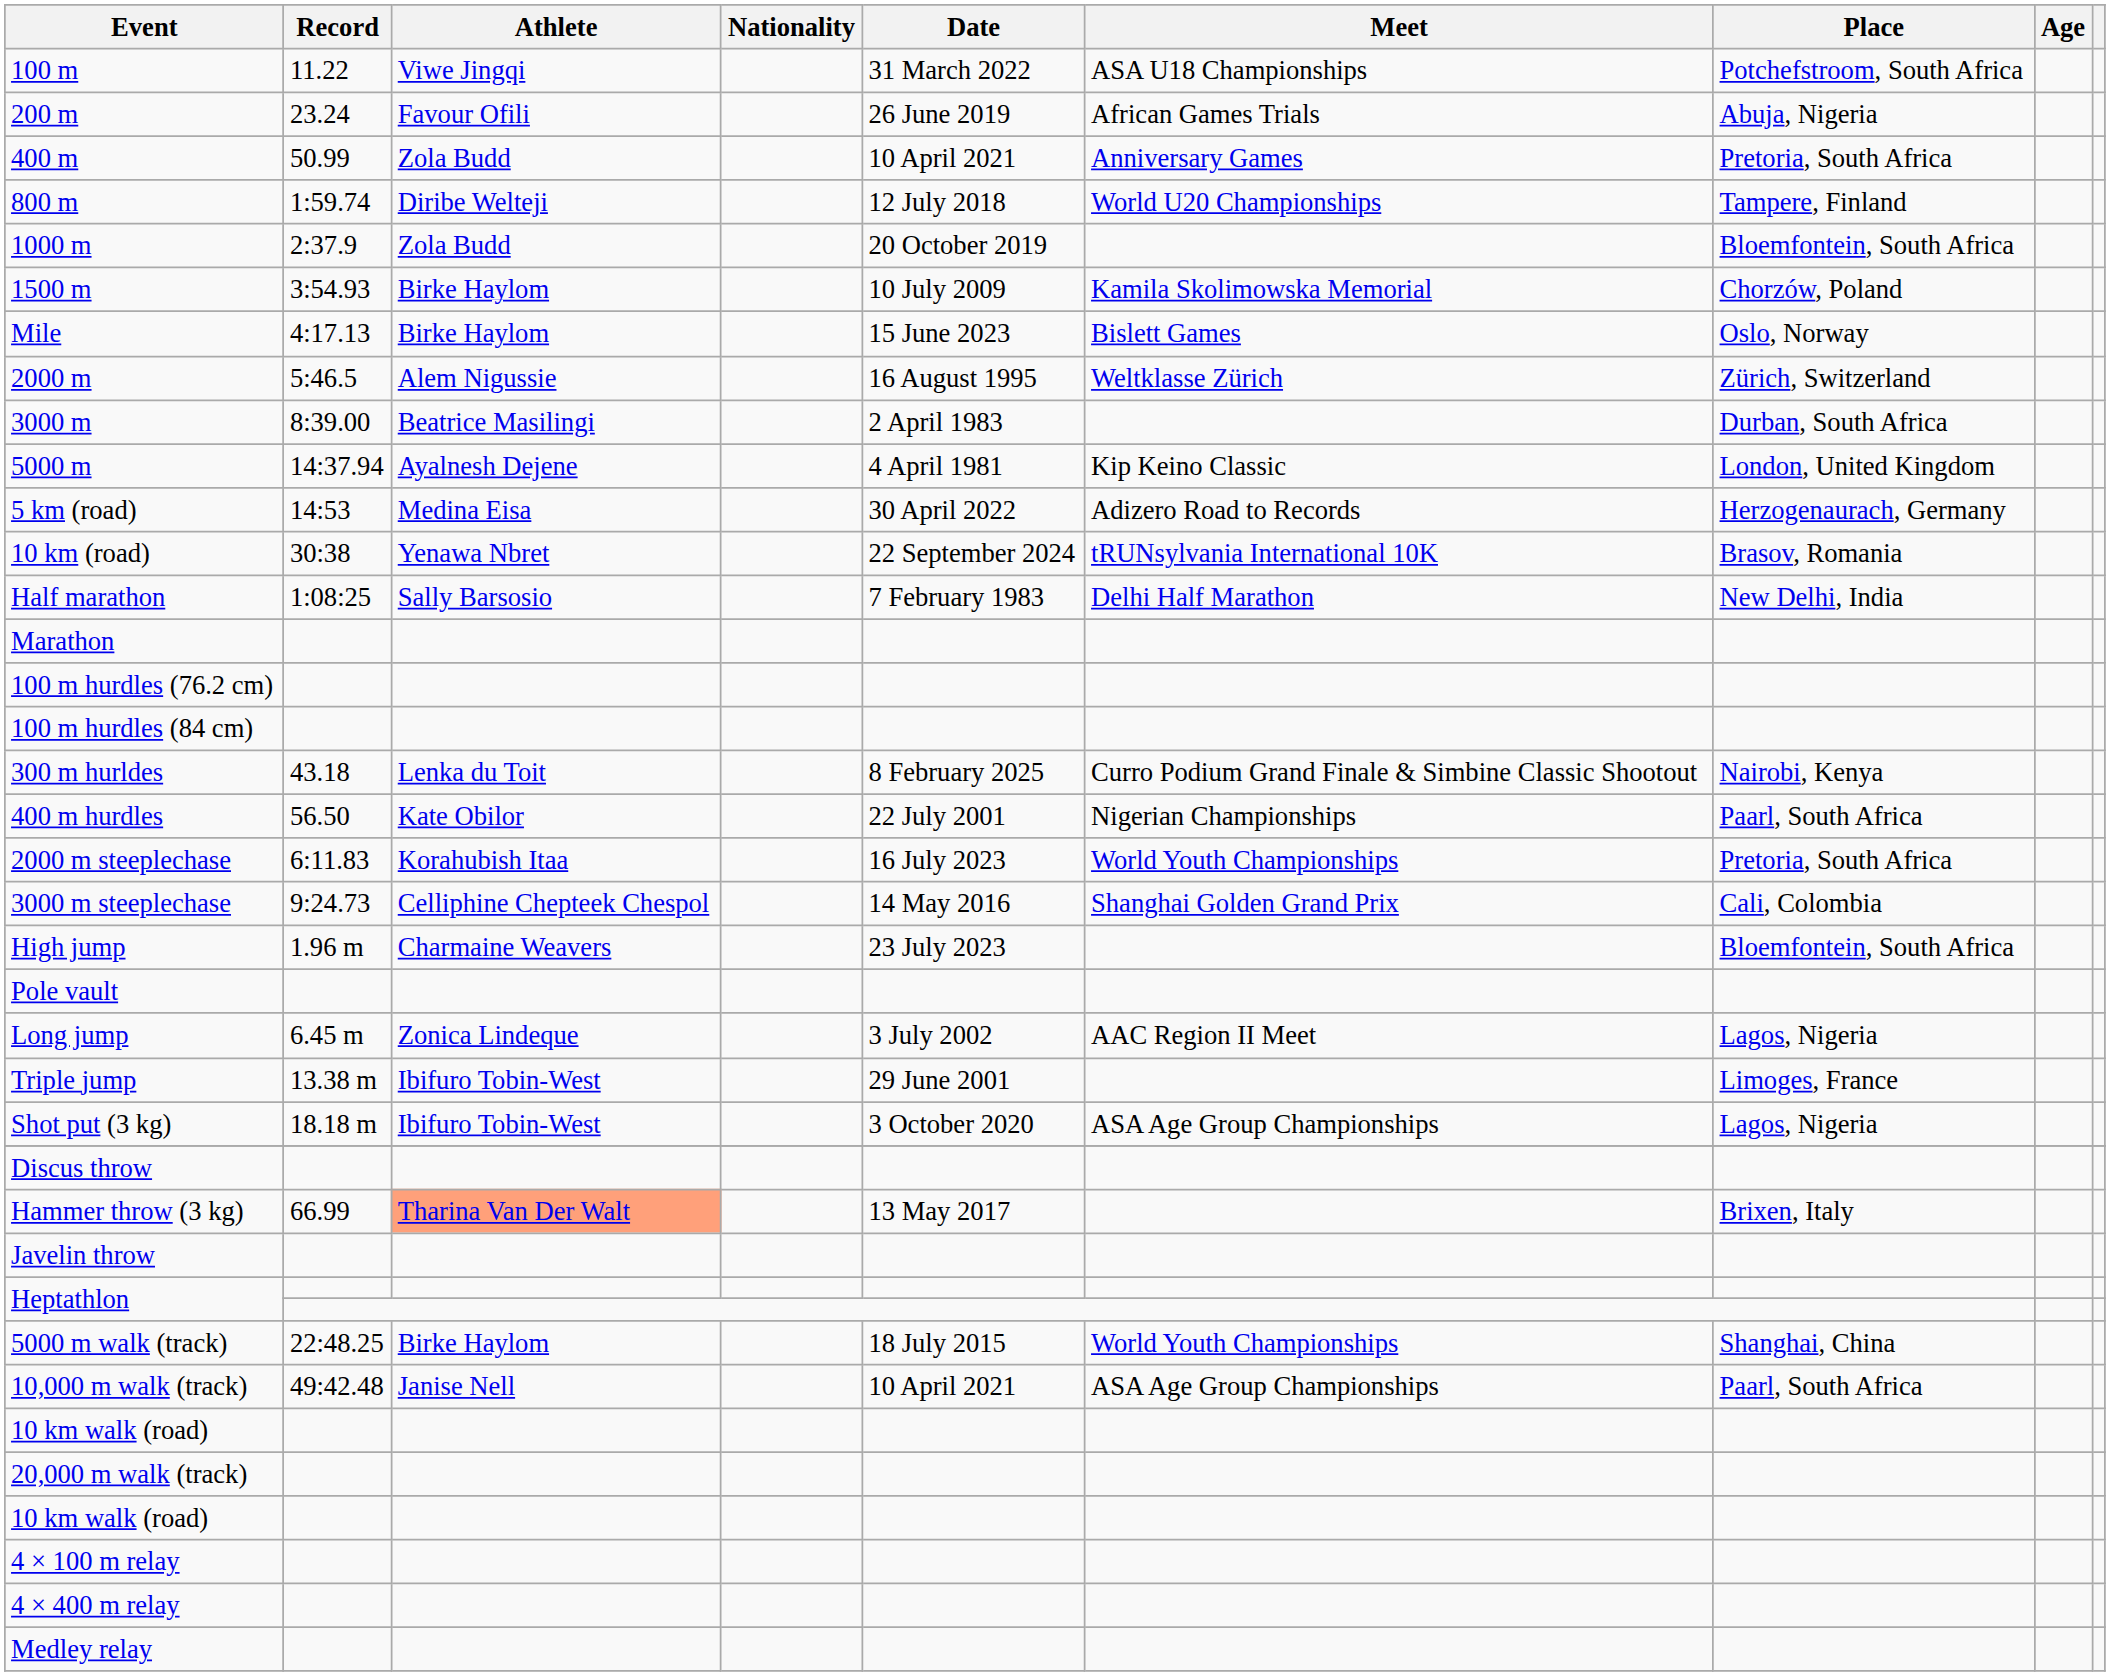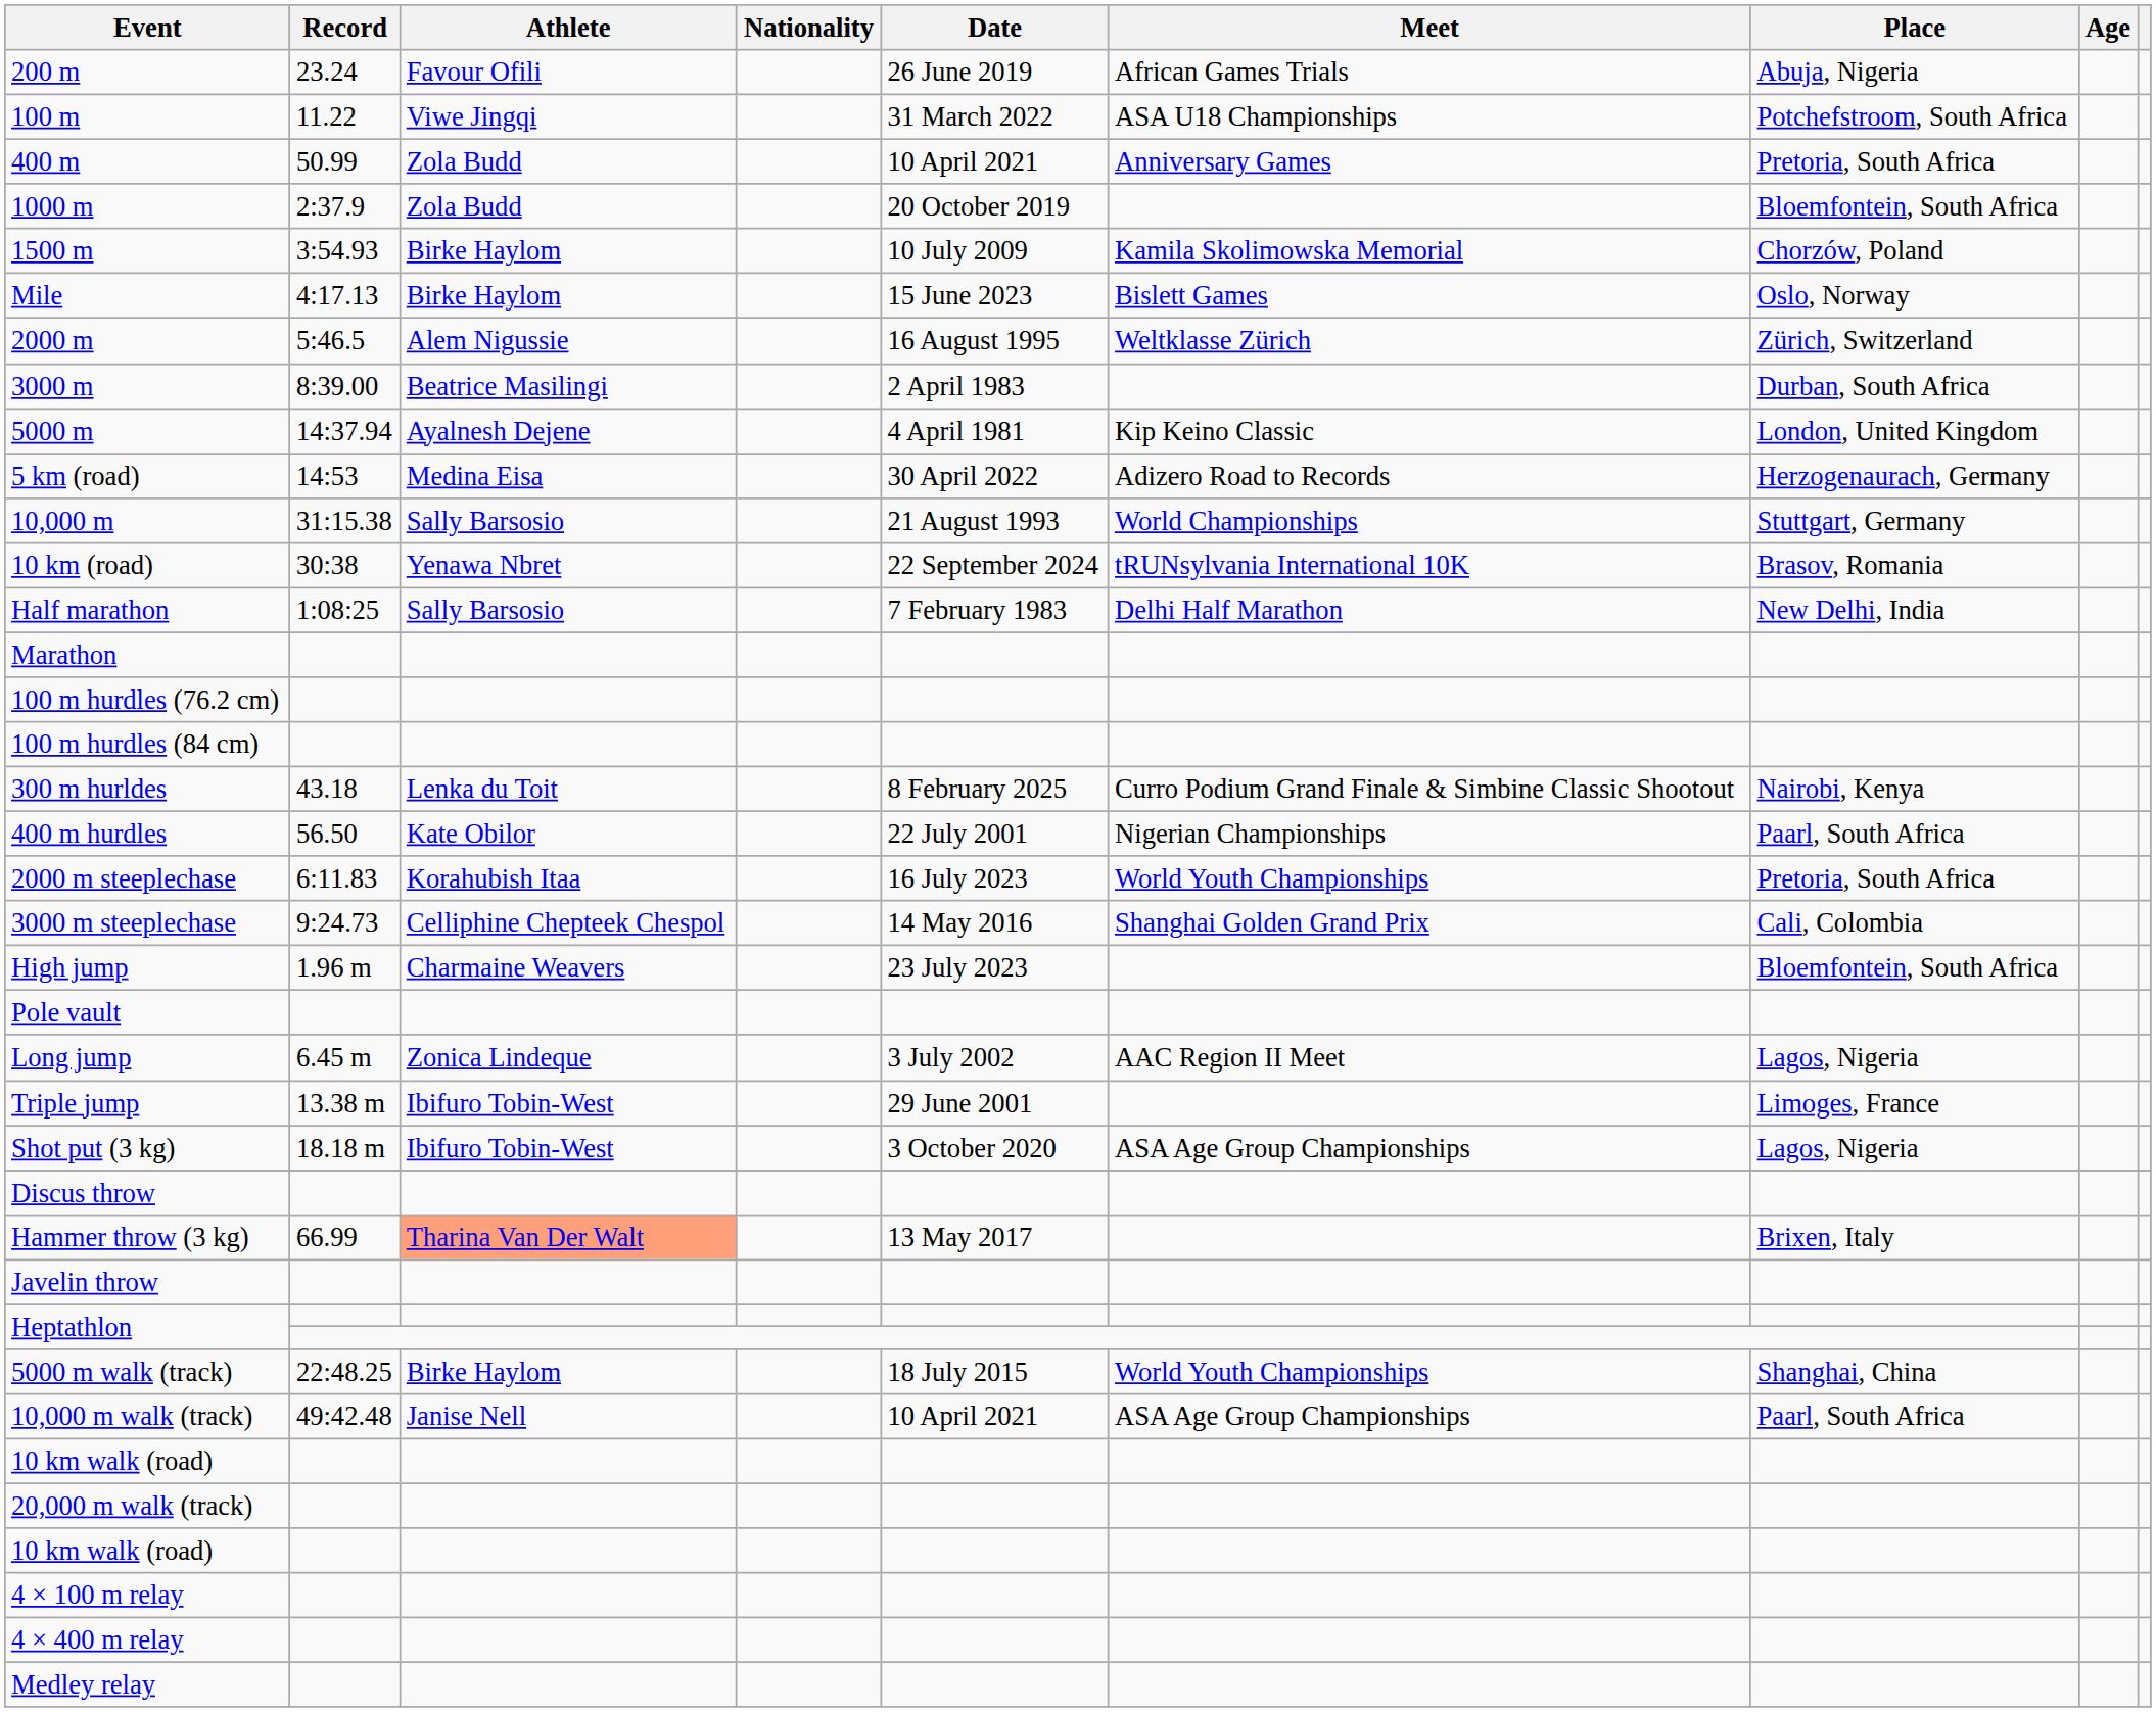 <table class=wikitable style="width: 95%; font-size: 95%;">
 <tr>
 <th>Event</th>
 <th>Record</th>
 <th>Athlete</th>
 <th>Nationality</th>
 <th>Date</th>
 <th>Meet</th>
 <th>Place</th>
 <th>Age</th>
 <th></th>
 </tr>
 <tr>
+<td><a href='#'>200 m</a></td>
+<td>23.24 </td>
+<td><a href='#'>Favour Ofili</a></td>
+<td></td>
+<td>26 June 2019</td>
+<td>African Games Trials</td>
+<td><a href='#'>Abuja</a>, Nigeria</td>
+<td></td>
+<td></td>
+</tr>
+<tr>
 <td><a href='#'>100 m</a></td>
 <td>11.22  </td>
 <td><a href='#'>Viwe Jingqi</a></td>
 <td></td>
 <td>31 March 2022</td>
 <td>ASA U18 Championships</td>
 <td><a href='#'>Potchefstroom</a>, South Africa</td>
 <td></td>
 <td></td>
 </tr>
 <tr>
-<td><a href='#'>200 m</a></td>
-<td>23.24 </td>
-<td><a href='#'>Favour Ofili</a></td>
-<td></td>
-<td>26 June 2019</td>
-<td>African Games Trials</td>
-<td><a href='#'>Abuja</a>, Nigeria</td>
-<td></td>
-<td></td>
-</tr>
-<tr>
 <td><a href='#'>400 m</a></td>
 <td>50.99 </td>
 <td><a href='#'>Zola Budd</a></td>
 <td></td>
 <td>10 April 2021</td>
 <td><a href='#'>Anniversary Games</a></td>
 <td><a href='#'>Pretoria</a>, South Africa</td>
-<td></td>
-<td></td>
-</tr>
-<tr>
-<td><a href='#'>800 m</a></td>
-<td>1:59.74</td>
-<td><a href='#'>Diribe Welteji</a></td>
-<td></td>
-<td>12 July 2018</td>
-<td><a href='#'>World U20 Championships</a></td>
-<td><a href='#'>Tampere</a>, Finland</td>
 <td></td>
 <td></td>
 </tr>
 <tr>
 <td><a href='#'>1000 m</a></td>
 <td>2:37.9 </td>
 <td><a href='#'>Zola Budd</a></td>
 <td></td>
 <td>20 October 2019</td>
 <td></td>
 <td><a href='#'>Bloemfontein</a>, South Africa</td>
 <td></td>
 <td></td>
 </tr>
 <tr>
 <td><a href='#'>1500 m</a></td>
 <td>3:54.93</td>
 <td><a href='#'>Birke Haylom</a></td>
 <td></td>
 <td>10 July 2009</td>
 <td><a href='#'>Kamila Skolimowska Memorial</a></td>
 <td><a href='#'>Chorzów</a>, Poland</td>
 <td></td>
 <td></td>
 </tr>
 <tr>
 <td><a href='#'>Mile</a></td>
 <td>4:17.13</td>
 <td><a href='#'>Birke Haylom</a></td>
 <td></td>
 <td>15 June 2023</td>
 <td><a href='#'>Bislett Games</a></td>
 <td><a href='#'>Oslo</a>, Norway</td>
 <td></td>
 <td></td>
 </tr>
 <tr>
 <td><a href='#'>2000 m</a></td>
 <td>5:46.5</td>
 <td><a href='#'>Alem Nigussie</a></td>
 <td></td>
 <td>16 August 1995</td>
 <td><a href='#'>Weltklasse Zürich</a></td>
 <td><a href='#'>Zürich</a>, Switzerland</td>
 <td></td>
 <td></td>
 </tr>
 <tr>
 <td><a href='#'>3000 m</a></td>
 <td>8:39.00</td>
 <td><a href='#'>Beatrice Masilingi</a></td>
 <td></td>
 <td>2 April 1983</td>
 <td></td>
 <td><a href='#'>Durban</a>, South Africa</td>
 <td></td>
 <td></td>
 </tr>
 <tr>
 <td><a href='#'>5000 m</a></td>
 <td>14:37.94</td>
 <td><a href='#'>Ayalnesh Dejene</a></td>
 <td></td>
 <td>4 April 1981</td>
 <td>Kip Keino Classic</td>
 <td><a href='#'>London</a>, United Kingdom</td>
 <td></td>
 <td></td>
 </tr>
 <tr>
 <td><a href='#'>5 km</a> (road)</td>
 <td>14:53</td>
 <td><a href='#'>Medina Eisa</a></td>
 <td></td>
 <td>30 April 2022</td>
 <td>Adizero Road to Records</td>
 <td><a href='#'>Herzogenaurach</a>, Germany</td>
+<td></td>
+<td></td>
+</tr>
+<tr>
+<td><a href='#'>10,000 m</a></td>
+<td>31:15.38</td>
+<td><a href='#'>Sally Barsosio</a></td>
+<td></td>
+<td>21 August 1993</td>
+<td><a href='#'>World Championships</a></td>
+<td><a href='#'>Stuttgart</a>, Germany</td>
 <td></td>
 <td></td>
 </tr>
 <tr>
 <td><a href='#'>10 km</a> (road)</td>
 <td>30:38</td>
 <td><a href='#'>Yenawa Nbret</a></td>
 <td></td>
 <td>22 September 2024</td>
 <td><a href='#'>tRUNsylvania International 10K</a></td>
 <td><a href='#'>Brasov</a>, Romania</td>
 <td></td>
 <td></td>
 </tr>
 <tr>
 <td><a href='#'>Half marathon</a></td>
 <td>1:08:25</td>
 <td><a href='#'>Sally Barsosio</a></td>
 <td></td>
 <td>7 February 1983</td>
 <td><a href='#'>Delhi Half Marathon</a></td>
 <td><a href='#'>New Delhi</a>, India</td>
 <td></td>
 <td></td>
 </tr>
 <tr>
 <td><a href='#'>Marathon</a></td>
 <td></td>
 <td></td>
 <td></td>
 <td></td>
 <td></td>
 <td></td>
 <td></td>
 <td></td>
 </tr>
 <tr>
 <td><a href='#'>100 m hurdles</a> (76.2 cm)</td>
 <td></td>
 <td></td>
 <td></td>
 <td></td>
 <td></td>
 <td></td>
 <td></td>
 <td></td>
 </tr>
 <tr>
 <td><a href='#'>100 m hurdles</a> (84 cm)</td>
 <td></td>
 <td></td>
 <td></td>
 <td></td>
 <td></td>
 <td></td>
 <td></td>
 <td></td>
 </tr>
 <tr>
 <td><a href='#'>300 m hurldes</a></td>
 <td>43.18 </td>
 <td><a href='#'>Lenka du Toit</a></td>
 <td></td>
 <td>8 February 2025</td>
 <td>Curro Podium Grand Finale & Simbine Classic Shootout</td>
 <td><a href='#'>Nairobi</a>, Kenya</td>
 <td></td>
 <td></td>
 </tr>
 <tr>
 <td><a href='#'>400 m hurdles</a></td>
 <td>56.50</td>
 <td><a href='#'>Kate Obilor</a></td>
 <td></td>
 <td>22 July 2001</td>
 <td>Nigerian Championships</td>
 <td><a href='#'>Paarl</a>, South Africa</td>
 <td></td>
 <td></td>
 </tr>
 <tr>
 <td><a href='#'>2000 m steeplechase</a></td>
 <td>6:11.83</td>
 <td><a href='#'>Korahubish Itaa</a></td>
 <td></td>
 <td>16 July 2023</td>
 <td><a href='#'>World Youth Championships</a></td>
 <td><a href='#'>Pretoria</a>, South Africa</td>
 <td></td>
 <td></td>
 </tr>
 <tr>
 <td><a href='#'>3000 m steeplechase</a></td>
 <td>9:24.73</td>
 <td><a href='#'>Celliphine Chepteek Chespol</a></td>
 <td></td>
 <td>14 May 2016</td>
 <td><a href='#'>Shanghai Golden Grand Prix</a></td>
 <td><a href='#'>Cali</a>, Colombia</td>
 <td></td>
 <td></td>
 </tr>
 <tr>
 <td><a href='#'>High jump</a></td>
 <td>1.96 m </td>
 <td><a href='#'>Charmaine Weavers</a></td>
 <td></td>
 <td>23 July 2023</td>
 <td></td>
 <td><a href='#'>Bloemfontein</a>, South Africa</td>
 <td></td>
 <td></td>
 </tr>
 <tr>
 <td><a href='#'>Pole vault</a></td>
 <td></td>
 <td></td>
 <td></td>
 <td></td>
 <td></td>
 <td></td>
 <td></td>
 <td></td>
 </tr>
 <tr>
 <td><a href='#'>Long jump</a></td>
 <td>6.45 m</td>
 <td><a href='#'>Zonica Lindeque</a></td>
 <td></td>
 <td>3 July 2002</td>
 <td>AAC Region II Meet</td>
 <td><a href='#'>Lagos</a>, Nigeria</td>
 <td></td>
 <td></td>
 </tr>
 <tr>
 <td><a href='#'>Triple jump</a></td>
 <td>13.38 m </td>
 <td><a href='#'>Ibifuro Tobin-West</a></td>
 <td></td>
 <td>29 June 2001</td>
 <td></td>
 <td><a href='#'>Limoges</a>, France</td>
 <td></td>
 <td></td>
 </tr>
 <tr>
 <td><a href='#'>Shot put</a> (3 kg)</td>
 <td>18.18 m</td>
 <td><a href='#'>Ibifuro Tobin-West</a></td>
 <td></td>
 <td>3 October 2020</td>
 <td>ASA Age Group Championships</td>
 <td><a href='#'>Lagos</a>, Nigeria</td>
 <td></td>
 <td></td>
 </tr>
 <tr>
 </tr>
 <tr>
 <td><a href='#'>Discus throw</a></td>
 <td></td>
 <td></td>
 <td></td>
 <td></td>
 <td></td>
 <td></td>
 <td></td>
 <td></td>
 </tr>
 <tr>
 <td><a href='#'>Hammer throw</a> (3 kg)</td>
 <td>66.99 </td>
 <td style="background: lightsalmon;"><a href='#'>Tharina Van Der Walt</a></td>
 <td></td>
 <td>13 May 2017</td>
 <td></td>
 <td><a href='#'>Brixen</a>, Italy</td>
 <td></td>
 <td></td>
 </tr>
 <tr>
 <td><a href='#'>Javelin throw</a></td>
 <td></td>
 <td></td>
 <td></td>
 <td></td>
 <td></td>
 <td></td>
 <td></td>
 <td></td>
 </tr>
 <tr>
 <td rowspan=2><a href='#'>Heptathlon</a></td>
 <td></td>
 <td></td>
 <td></td>
 <td></td>
 <td></td>
 <td></td>
 <td></td>
 <td></td>
 </tr>
 <tr>
 <td colspan=6></td>
 <td></td>
 </tr>
 <tr>
 <td><a href='#'>5000 m walk</a> (track)</td>
 <td>22:48.25</td>
 <td><a href='#'>Birke Haylom</a></td>
 <td></td>
 <td>18 July 2015</td>
 <td><a href='#'>World Youth Championships</a></td>
 <td><a href='#'>Shanghai</a>, China</td>
 <td></td>
 <td></td>
 </tr>
 <tr>
 <td><a href='#'>10,000 m walk</a> (track)</td>
 <td>49:42.48</td>
 <td><a href='#'>Janise Nell</a></td>
 <td></td>
 <td>10 April 2021</td>
 <td>ASA Age Group Championships</td>
 <td><a href='#'>Paarl</a>, South Africa</td>
 <td></td>
 <td></td>
 </tr>
 <tr>
 <td><a href='#'>10 km walk</a> (road)</td>
 <td></td>
 <td></td>
 <td></td>
 <td></td>
 <td></td>
 <td></td>
 <td></td>
 <td></td>
 </tr>
 <tr>
 <td><a href='#'>20,000 m walk</a> (track)</td>
 <td></td>
 <td></td>
 <td></td>
 <td></td>
 <td></td>
 <td></td>
 <td></td>
 <td></td>
 </tr>
 <tr>
 <td><a href='#'>10 km walk</a> (road)</td>
 <td></td>
 <td></td>
 <td></td>
 <td></td>
 <td></td>
 <td></td>
 <td></td>
 <td></td>
 </tr>
 <tr>
 <td><a href='#'>4 × 100 m relay</a></td>
 <td></td>
 <td></td>
 <td></td>
 <td></td>
 <td></td>
 <td></td>
 <td></td>
 <td></td>
 </tr>
 <tr>
 <td><a href='#'>4 × 400 m relay</a></td>
 <td></td>
 <td></td>
 <td></td>
 <td></td>
 <td></td>
 <td></td>
 <td></td>
 <td></td>
 </tr>
 <tr>
 <td><a href='#'>Medley relay</a></td>
 <td></td>
 <td></td>
 <td></td>
 <td></td>
 <td></td>
 <td></td>
 <td></td>
 <td></td>
 </tr>
 </table>
